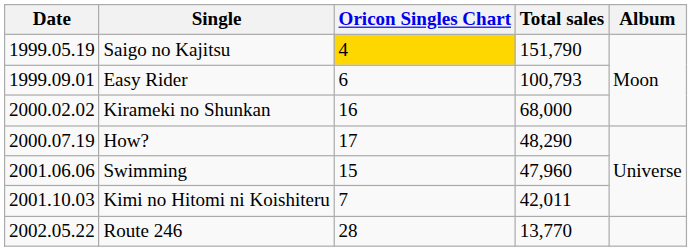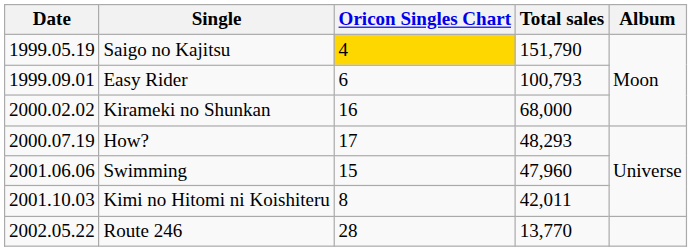 <table class="wikitable">
 <tr>
 <th>Date</th>
 <th>Single</th>
 <th><a href='#'>Oricon Singles Chart</a></th>
 <th>Total sales</th>
 <th>Album</th>
 </tr>
 <tr>
 <td>1999.05.19</td>
 <td>Saigo no Kajitsu</td>
 <td style="background: gold;">4</td>
 <td>151,790</td>
 <td rowspan=3>Moon</td>
 </tr>
 <tr>
 <td>1999.09.01</td>
 <td>Easy Rider</td>
 <td>6</td>
 <td>100,793</td>
 </tr>
 <tr>
 <td>2000.02.02</td>
 <td>Kirameki no Shunkan</td>
 <td>16</td>
 <td>68,000</td>
 </tr>
 <tr>
 <td>2000.07.19</td>
 <td>How?</td>
 <td>17</td>
-<td>48,290</td>
+<td>48,293</td>
 <td rowspan=3>Universe</td>
 </tr>
 <tr>
 <td>2001.06.06</td>
 <td>Swimming</td>
 <td>15</td>
 <td>47,960</td>
 </tr>
 <tr>
 <td>2001.10.03</td>
 <td>Kimi no Hitomi ni Koishiteru</td>
-<td>7</td>
+<td>8</td>
 <td>42,011</td>
 </tr>
 <tr>
 <td>2002.05.22</td>
 <td>Route 246</td>
 <td>28</td>
 <td>13,770</td>
 <td> </td>
 </tr>
 </table>
